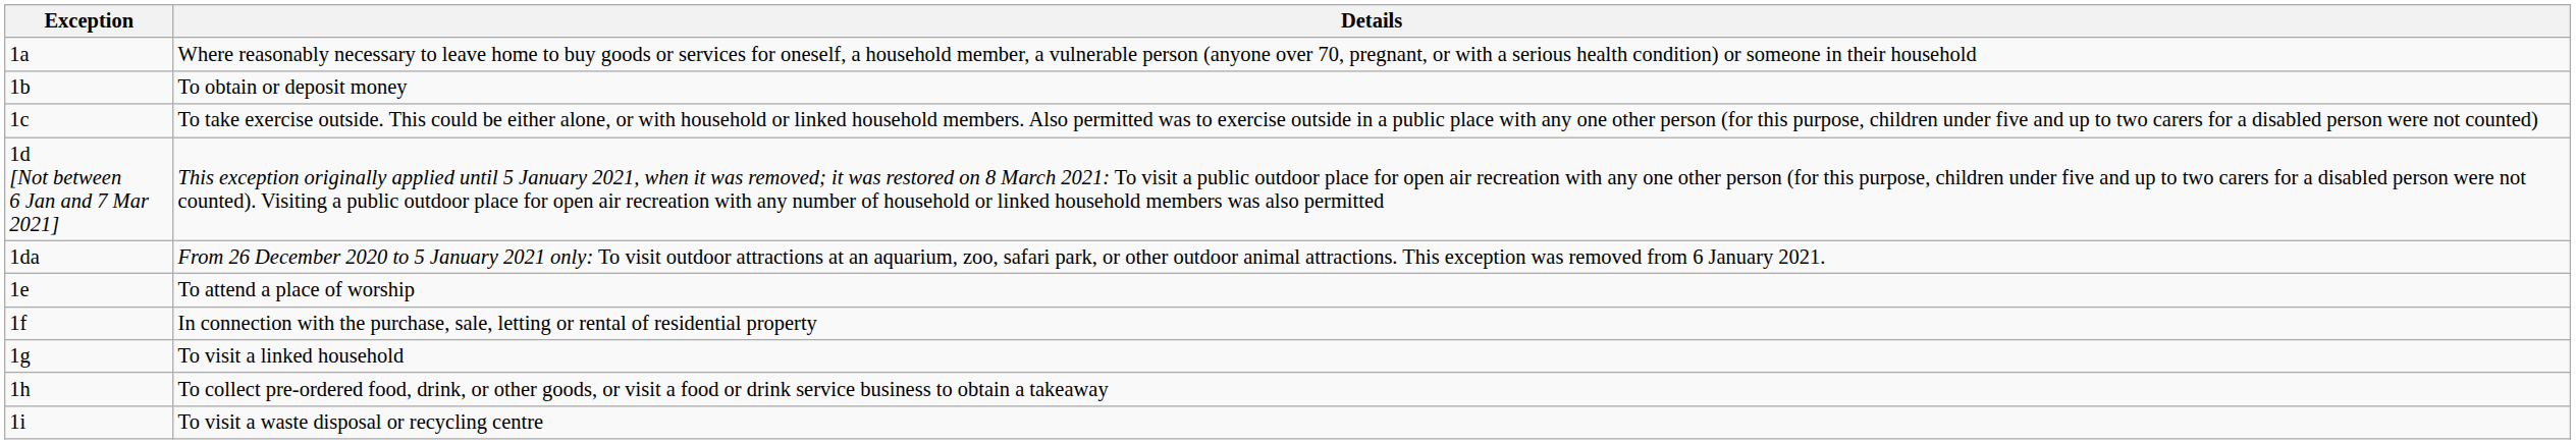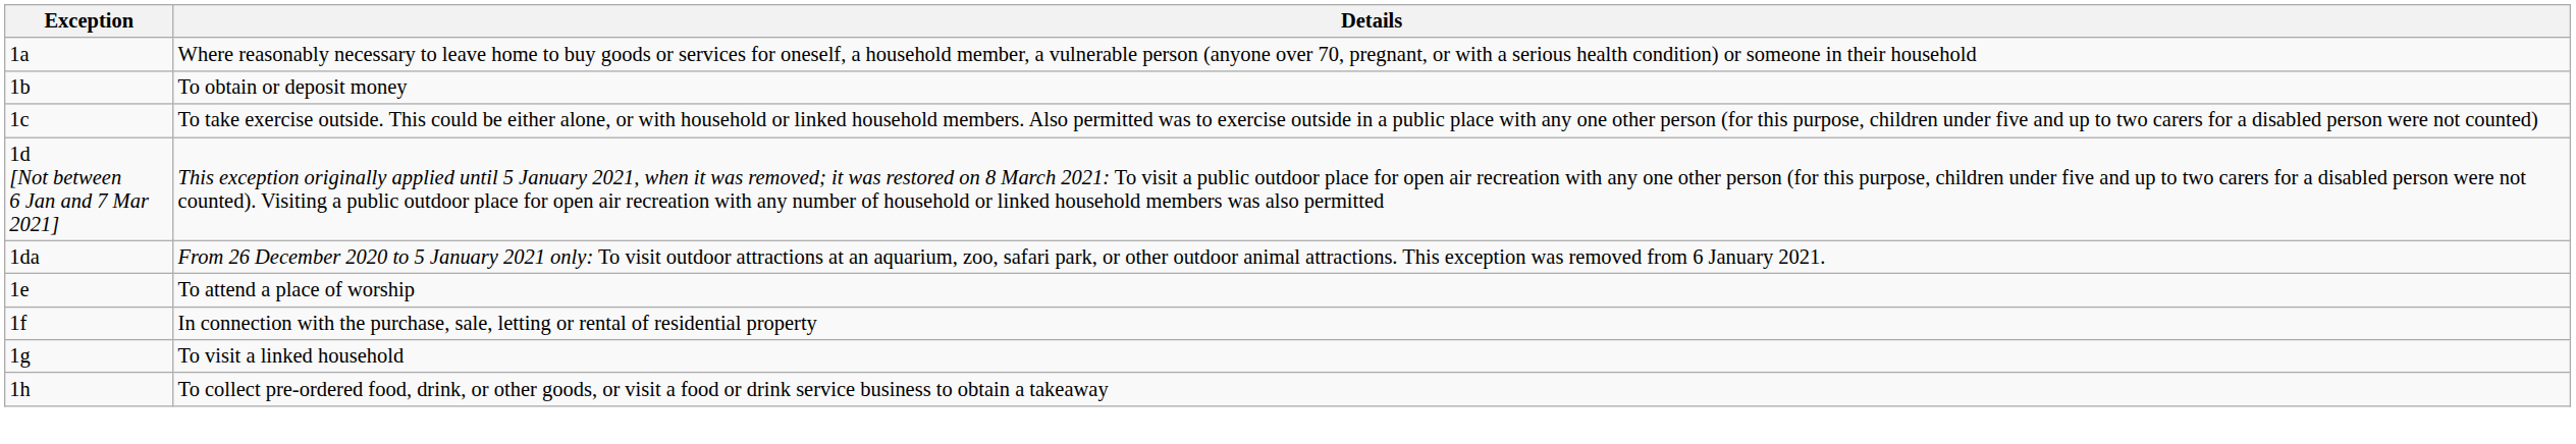 <table class="wikitable">
 <tr>
 <th>Exception</th>
 <th>Details</th>
 </tr>
 <tr>
 <td>1a</td>
 <td>Where reasonably necessary to leave home to buy goods or services for oneself, a household member, a vulnerable person (anyone over 70, pregnant, or with a serious health condition) or someone in their household</td>
 </tr>
 <tr>
 <td>1b</td>
 <td>To obtain or deposit money</td>
 </tr>
 <tr>
 <td>1c</td>
 <td>To take exercise outside. This could be either alone, or with household or linked household members. Also permitted was to exercise outside in a public place with any one other person (for this purpose, children under five and up to two carers for a disabled person were not counted)</td>
 </tr>
 <tr>
 <td>1d<br><em>[Not between</em><br><em>6 Jan and 7 Mar 2021]</em></td>
 <td><em>This exception originally applied until 5 January 2021, when it was removed; it was restored on 8 March 2021:</em> To visit a public outdoor place for open air recreation with any one other person (for this purpose, children under five and up to two carers for a disabled person were not counted). Visiting a public outdoor place for open air recreation with any number of household or linked household members was also permitted</td>
 </tr>
 <tr>
 <td>1da</td>
 <td><em>From 26 December 2020 to 5 January 2021 only:</em> To visit outdoor attractions at an aquarium, zoo, safari park, or other outdoor animal attractions. This exception was removed from 6 January 2021.</td>
 </tr>
 <tr>
 <td>1e</td>
 <td>To attend a place of worship</td>
 </tr>
 <tr>
 <td>1f</td>
 <td>In connection with the purchase, sale, letting or rental of residential property</td>
 </tr>
 <tr>
 <td>1g</td>
 <td>To visit a linked household</td>
 </tr>
 <tr>
 <td>1h</td>
 <td>To collect pre-ordered food, drink, or other goods, or visit a food or drink service business to obtain a takeaway</td>
 </tr>
-<tr>
-<td>1i</td>
-<td>To visit a waste disposal or recycling centre</td>
-</tr>
 </table>
